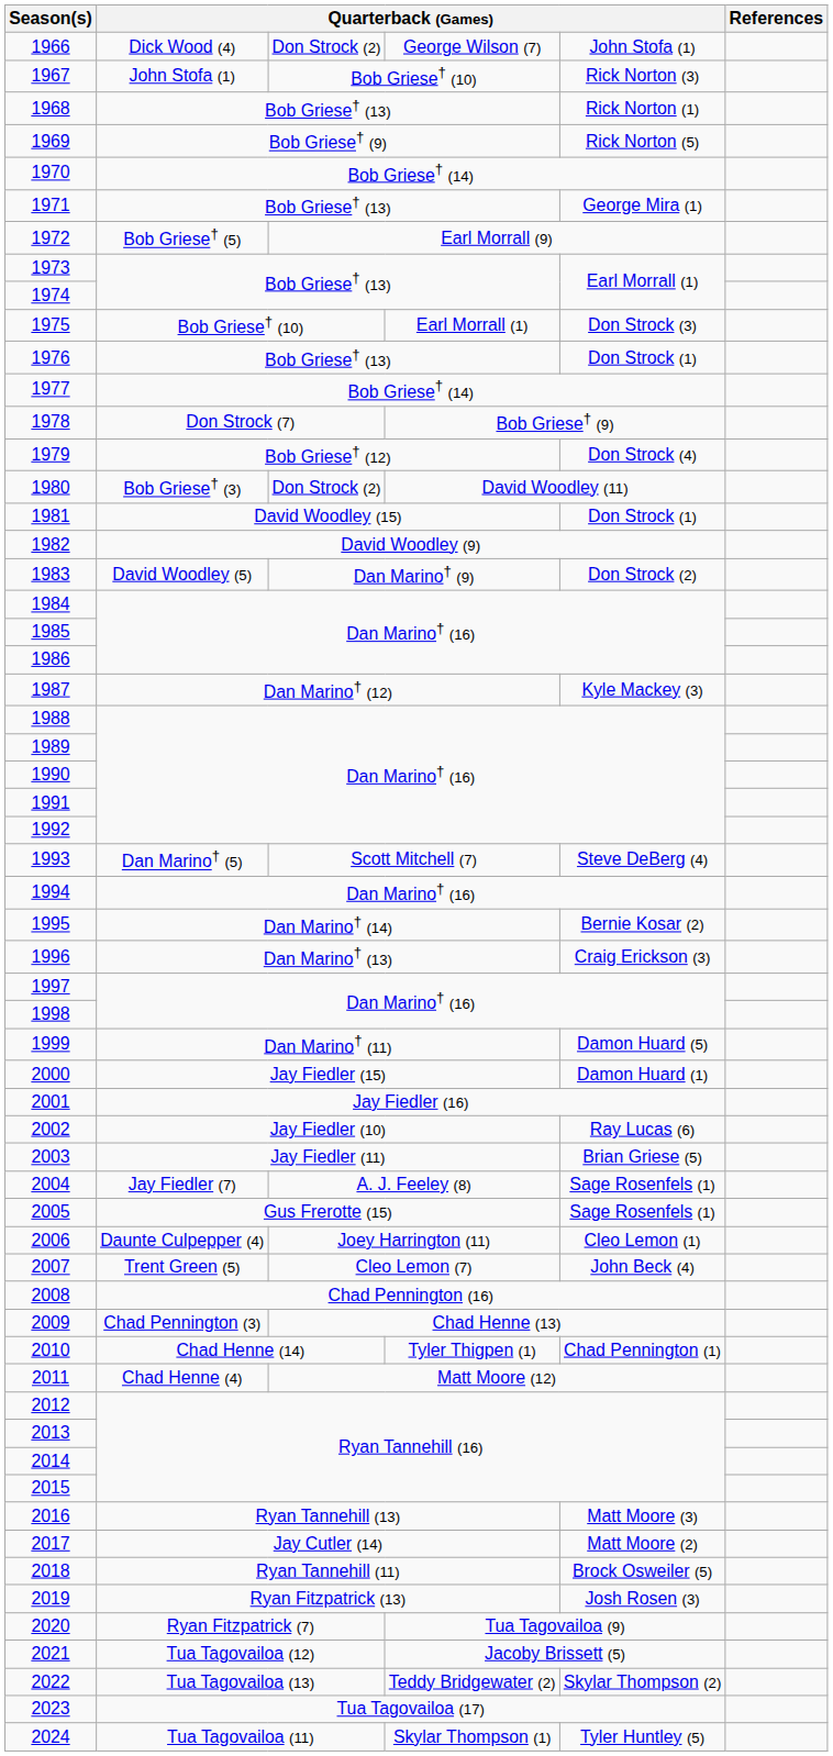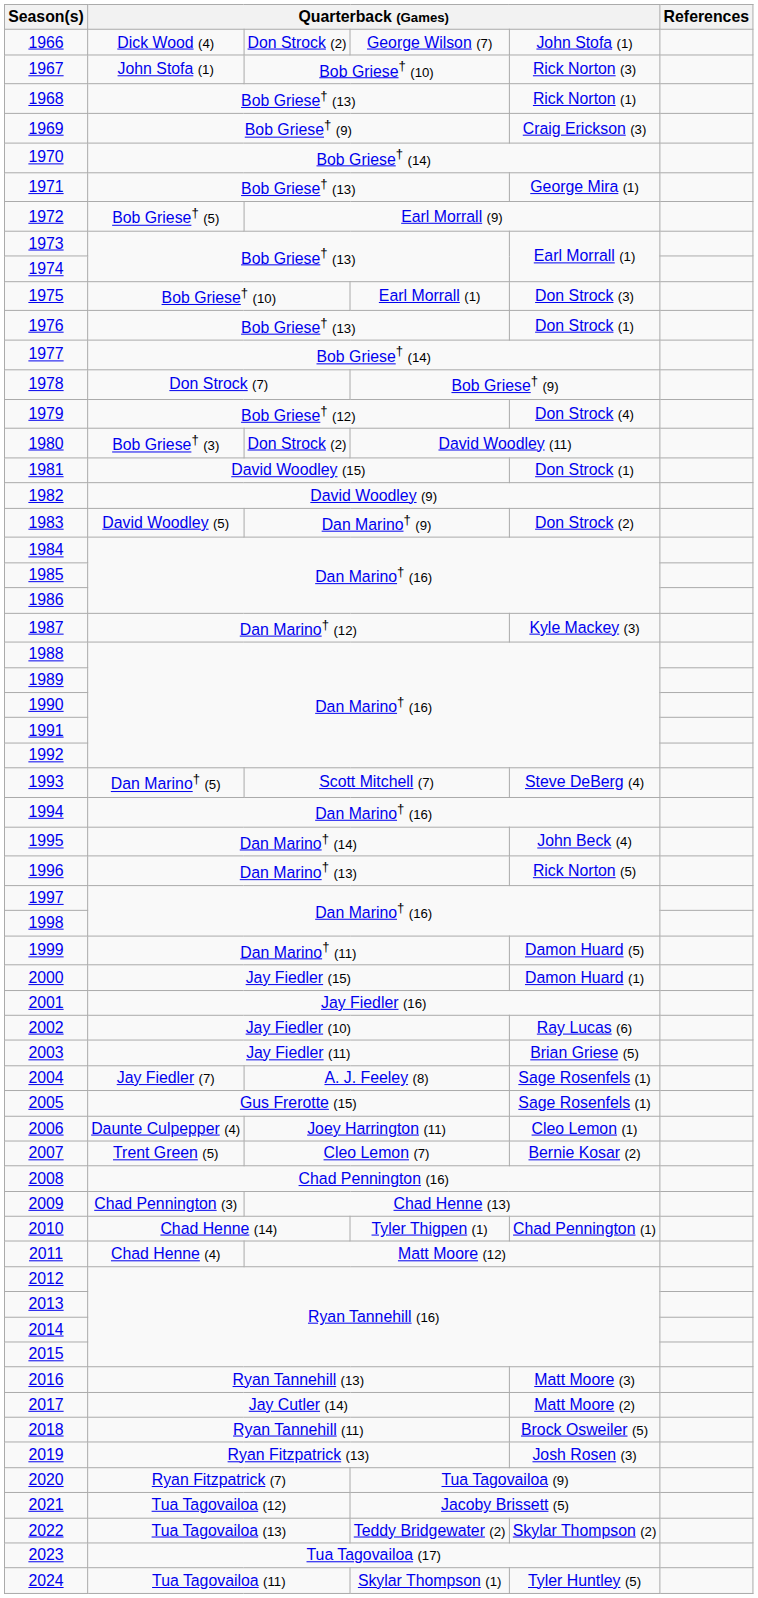 <table class="wikitable" style="text-align:center">
 <tr>
 <th>Season(s)</th>
 <th colspan=4>Quarterback <small>(Games)</small></th>
 <th>References</th>
 </tr>
 <tr>
 <td><a href='#'>1966</a></td>
 <td><a href='#'>Dick Wood</a> <small>(4)</small></td>
 <td><a href='#'>Don Strock</a> <small>(2)</small></td>
 <td><a href='#'>George Wilson</a> <small>(7)</small></td>
 <td><a href='#'>John Stofa</a> <small>(1)</small></td>
 <td></td>
 </tr>
 <tr>
 <td><a href='#'>1967</a></td>
 <td><a href='#'>John Stofa</a> <small>(1)</small></td>
 <td colspan=2><a href='#'>Bob Griese</a><sup>†</sup> <small>(10)</small></td>
 <td><a href='#'>Rick Norton</a> <small>(3)</small></td>
 <td></td>
 </tr>
 <tr>
 <td><a href='#'>1968</a></td>
 <td colspan=3><a href='#'>Bob Griese</a><sup>†</sup> <small>(13)</small></td>
 <td><a href='#'>Rick Norton</a> <small>(1)</small></td>
 <td></td>
 </tr>
 <tr>
 <td><a href='#'>1969</a></td>
 <td colspan=3><a href='#'>Bob Griese</a><sup>†</sup> <small>(9)</small></td>
-<td><a href='#'>Rick Norton</a> <small>(5)</small></td>
+<td><a href='#'>Craig Erickson</a> <small>(3)</small></td>
 <td></td>
 </tr>
 <tr>
 <td><a href='#'>1970</a></td>
 <td colspan=4><a href='#'>Bob Griese</a><sup>†</sup> <small>(14)</small></td>
 <td></td>
 </tr>
 <tr>
 <td><a href='#'>1971</a></td>
 <td colspan=3><a href='#'>Bob Griese</a><sup>†</sup> <small>(13)</small></td>
 <td><a href='#'>George Mira</a> <small>(1)</small></td>
 <td></td>
 </tr>
 <tr>
 <td><a href='#'>1972</a></td>
 <td><a href='#'>Bob Griese</a><sup>†</sup> <small>(5)</small></td>
 <td colspan=3><a href='#'>Earl Morrall</a> <small>(9)</small></td>
 <td></td>
 </tr>
 <tr>
 <td><a href='#'>1973</a></td>
 <td colspan="3" rowspan="2"><a href='#'>Bob Griese</a><sup>†</sup> <small>(13)</small></td>
 <td rowspan="2"><a href='#'>Earl Morrall</a> <small>(1)</small></td>
 <td></td>
 </tr>
 <tr>
 <td><a href='#'>1974</a></td>
 <td></td>
 </tr>
 <tr>
 <td><a href='#'>1975</a></td>
 <td colspan=2><a href='#'>Bob Griese</a><sup>†</sup> <small>(10)</small></td>
 <td><a href='#'>Earl Morrall</a> <small>(1)</small></td>
 <td><a href='#'>Don Strock</a> <small>(3)</small></td>
 <td></td>
 </tr>
 <tr>
 <td><a href='#'>1976</a></td>
 <td colspan=3><a href='#'>Bob Griese</a><sup>†</sup> <small>(13)</small></td>
 <td><a href='#'>Don Strock</a> <small>(1)</small></td>
 <td></td>
 </tr>
 <tr>
 <td><a href='#'>1977</a></td>
 <td colspan=4><a href='#'>Bob Griese</a><sup>†</sup> <small>(14)</small></td>
 <td></td>
 </tr>
 <tr>
 <td><a href='#'>1978</a></td>
 <td colspan=2><a href='#'>Don Strock</a> <small>(7)</small></td>
 <td colspan=2><a href='#'>Bob Griese</a><sup>†</sup> <small>(9)</small></td>
 <td></td>
 </tr>
 <tr>
 <td><a href='#'>1979</a></td>
 <td colspan=3><a href='#'>Bob Griese</a><sup>†</sup> <small>(12)</small></td>
 <td><a href='#'>Don Strock</a> <small>(4)</small></td>
 <td></td>
 </tr>
 <tr>
 <td><a href='#'>1980</a></td>
 <td><a href='#'>Bob Griese</a><sup>†</sup> <small>(3)</small></td>
 <td><a href='#'>Don Strock</a> <small>(2)</small></td>
 <td colspan=2><a href='#'>David Woodley</a> <small>(11)</small></td>
 <td></td>
 </tr>
 <tr>
 <td><a href='#'>1981</a></td>
 <td colspan=3><a href='#'>David Woodley</a> <small>(15)</small></td>
 <td><a href='#'>Don Strock</a> <small>(1)</small></td>
 <td></td>
 </tr>
 <tr>
 <td><a href='#'>1982</a></td>
 <td colspan=4><a href='#'>David Woodley</a> <small>(9)</small></td>
 <td></td>
 </tr>
 <tr>
 <td><a href='#'>1983</a></td>
 <td><a href='#'>David Woodley</a> <small>(5)</small></td>
 <td colspan=2><a href='#'>Dan Marino</a><sup>†</sup> <small>(9)</small></td>
 <td><a href='#'>Don Strock</a> <small>(2)</small></td>
 <td></td>
 </tr>
 <tr>
 <td><a href='#'>1984</a></td>
 <td colspan="4" rowspan="3"><a href='#'>Dan Marino</a><sup>†</sup> <small>(16)</small></td>
 <td></td>
 </tr>
 <tr>
 <td><a href='#'>1985</a></td>
 <td></td>
 </tr>
 <tr>
 <td><a href='#'>1986</a></td>
 <td></td>
 </tr>
 <tr>
 <td><a href='#'>1987</a></td>
 <td colspan=3><a href='#'>Dan Marino</a><sup>†</sup> <small>(12)</small></td>
 <td><a href='#'>Kyle Mackey</a> <small>(3)</small></td>
 <td></td>
 </tr>
 <tr>
 <td><a href='#'>1988</a></td>
 <td colspan="4" rowspan="5"><a href='#'>Dan Marino</a><sup>†</sup> <small>(16)</small></td>
 <td></td>
 </tr>
 <tr>
 <td><a href='#'>1989</a></td>
 <td></td>
 </tr>
 <tr>
 <td><a href='#'>1990</a></td>
 <td></td>
 </tr>
 <tr>
 <td><a href='#'>1991</a></td>
 <td></td>
 </tr>
 <tr>
 <td><a href='#'>1992</a></td>
 <td></td>
 </tr>
 <tr>
 <td><a href='#'>1993</a></td>
 <td><a href='#'>Dan Marino</a><sup>†</sup> <small>(5)</small></td>
 <td colspan=2><a href='#'>Scott Mitchell</a> <small>(7)</small></td>
 <td><a href='#'>Steve DeBerg</a> <small>(4)</small></td>
 <td></td>
 </tr>
 <tr>
 <td><a href='#'>1994</a></td>
 <td colspan=4><a href='#'>Dan Marino</a><sup>†</sup> <small>(16)</small></td>
 <td></td>
 </tr>
 <tr>
 <td><a href='#'>1995</a></td>
 <td colspan=3><a href='#'>Dan Marino</a><sup>†</sup> <small>(14)</small></td>
-<td><a href='#'>Bernie Kosar</a> <small>(2)</small></td>
+<td><a href='#'>John Beck</a> <small>(4)</small></td>
 <td></td>
 </tr>
 <tr>
 <td><a href='#'>1996</a></td>
 <td colspan=3><a href='#'>Dan Marino</a><sup>†</sup> <small>(13)</small></td>
-<td><a href='#'>Craig Erickson</a> <small>(3)</small></td>
+<td><a href='#'>Rick Norton</a> <small>(5)</small></td>
 <td></td>
 </tr>
 <tr>
 <td><a href='#'>1997</a></td>
 <td colspan="4" rowspan="2"><a href='#'>Dan Marino</a><sup>†</sup> <small>(16)</small></td>
 <td></td>
 </tr>
 <tr>
 <td><a href='#'>1998</a></td>
 <td></td>
 </tr>
 <tr>
 <td><a href='#'>1999</a></td>
 <td colspan=3><a href='#'>Dan Marino</a><sup>†</sup> <small>(11)</small></td>
 <td><a href='#'>Damon Huard</a> <small>(5)</small></td>
 <td></td>
 </tr>
 <tr>
 <td><a href='#'>2000</a></td>
 <td colspan=3><a href='#'>Jay Fiedler</a> <small>(15)</small></td>
 <td><a href='#'>Damon Huard</a> <small>(1)</small></td>
 <td></td>
 </tr>
 <tr>
 <td><a href='#'>2001</a></td>
 <td colspan=4><a href='#'>Jay Fiedler</a> <small>(16)</small></td>
 <td></td>
 </tr>
 <tr>
 <td><a href='#'>2002</a></td>
 <td colspan=3><a href='#'>Jay Fiedler</a> <small>(10)</small></td>
 <td><a href='#'>Ray Lucas</a> <small>(6)</small></td>
 <td></td>
 </tr>
 <tr>
 <td><a href='#'>2003</a></td>
 <td colspan=3><a href='#'>Jay Fiedler</a> <small>(11)</small></td>
 <td><a href='#'>Brian Griese</a> <small>(5)</small></td>
 <td></td>
 </tr>
 <tr>
 <td><a href='#'>2004</a></td>
 <td><a href='#'>Jay Fiedler</a> <small>(7)</small></td>
 <td colspan=2><a href='#'>A. J. Feeley</a> <small>(8)</small></td>
 <td><a href='#'>Sage Rosenfels</a> <small>(1)</small></td>
 <td></td>
 </tr>
 <tr>
 <td><a href='#'>2005</a></td>
 <td colspan=3><a href='#'>Gus Frerotte</a> <small>(15)</small></td>
 <td><a href='#'>Sage Rosenfels</a> <small>(1)</small></td>
 <td></td>
 </tr>
 <tr>
 <td><a href='#'>2006</a></td>
 <td><a href='#'>Daunte Culpepper</a> <small>(4)</small></td>
 <td colspan=2><a href='#'>Joey Harrington</a> <small>(11)</small></td>
 <td><a href='#'>Cleo Lemon</a> <small>(1)</small></td>
 <td></td>
 </tr>
 <tr>
 <td><a href='#'>2007</a></td>
 <td><a href='#'>Trent Green</a> <small>(5)</small></td>
 <td colspan=2><a href='#'>Cleo Lemon</a> <small>(7)</small></td>
-<td><a href='#'>John Beck</a> <small>(4)</small></td>
+<td><a href='#'>Bernie Kosar</a> <small>(2)</small></td>
 <td></td>
 </tr>
 <tr>
 <td><a href='#'>2008</a></td>
 <td colspan=4><a href='#'>Chad Pennington</a> <small>(16)</small></td>
 <td></td>
 </tr>
 <tr>
 <td><a href='#'>2009</a></td>
 <td><a href='#'>Chad Pennington</a> <small>(3)</small></td>
 <td colspan=3><a href='#'>Chad Henne</a> <small>(13)</small></td>
 <td></td>
 </tr>
 <tr>
 <td><a href='#'>2010</a></td>
 <td colspan=2><a href='#'>Chad Henne</a> <small>(14)</small></td>
 <td><a href='#'>Tyler Thigpen</a> <small>(1)</small></td>
 <td><a href='#'>Chad Pennington</a> <small>(1)</small></td>
 <td></td>
 </tr>
 <tr>
 <td><a href='#'>2011</a></td>
 <td><a href='#'>Chad Henne</a> <small>(4)</small></td>
 <td colspan=3><a href='#'>Matt Moore</a> <small>(12)</small></td>
 <td></td>
 </tr>
 <tr>
 <td><a href='#'>2012</a></td>
 <td colspan="4" rowspan="4"><a href='#'>Ryan Tannehill</a> <small>(16)</small></td>
 <td></td>
 </tr>
 <tr>
 <td><a href='#'>2013</a></td>
 <td></td>
 </tr>
 <tr>
 <td><a href='#'>2014</a></td>
 <td></td>
 </tr>
 <tr>
 <td><a href='#'>2015</a></td>
 <td></td>
 </tr>
 <tr>
 <td><a href='#'>2016</a></td>
 <td colspan=3><a href='#'>Ryan Tannehill</a> <small>(13)</small></td>
 <td><a href='#'>Matt Moore</a> <small>(3)</small></td>
 <td></td>
 </tr>
 <tr>
 <td><a href='#'>2017</a></td>
 <td colspan=3><a href='#'>Jay Cutler</a> <small>(14)</small></td>
 <td><a href='#'>Matt Moore</a> <small>(2)</small></td>
 <td></td>
 </tr>
 <tr>
 <td><a href='#'>2018</a></td>
 <td colspan=3><a href='#'>Ryan Tannehill</a> <small>(11)</small></td>
 <td><a href='#'>Brock Osweiler</a> <small>(5)</small></td>
 <td></td>
 </tr>
 <tr>
 <td><a href='#'>2019</a></td>
 <td colspan=3><a href='#'>Ryan Fitzpatrick</a> <small>(13)</small></td>
 <td><a href='#'>Josh Rosen</a> <small>(3)</small></td>
 <td></td>
 </tr>
 <tr>
 <td><a href='#'>2020</a></td>
 <td colspan=2><a href='#'>Ryan Fitzpatrick</a> <small>(7)</small></td>
 <td colspan=2><a href='#'>Tua Tagovailoa</a> <small>(9)</small></td>
 <td></td>
 </tr>
 <tr>
 <td><a href='#'>2021</a></td>
 <td colspan=2><a href='#'>Tua Tagovailoa</a> <small>(12)</small></td>
 <td colspan=2><a href='#'>Jacoby Brissett</a> <small>(5)</small></td>
 <td></td>
 </tr>
 <tr>
 <td><a href='#'>2022</a></td>
 <td colspan=2><a href='#'>Tua Tagovailoa</a> <small>(13)</small></td>
 <td><a href='#'>Teddy Bridgewater</a> <small>(2)</small></td>
 <td><a href='#'>Skylar Thompson</a> <small>(2)</small></td>
 <td></td>
 </tr>
 <tr>
 <td><a href='#'>2023</a></td>
 <td colspan="4"><a href='#'>Tua Tagovailoa</a> <small>(17)</small></td>
 <td></td>
 </tr>
 <tr>
 <td><a href='#'>2024</a></td>
 <td colspan="2"><a href='#'>Tua Tagovailoa</a> <small>(11)</small></td>
 <td><a href='#'>Skylar Thompson</a> <small>(1)</small></td>
 <td><a href='#'>Tyler Huntley</a> <small>(5)</small></td>
 <td></td>
 </tr>
 </table>
